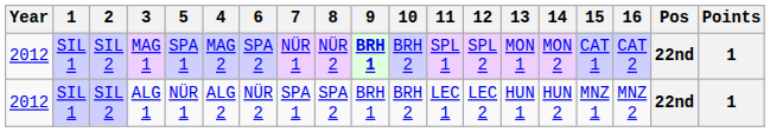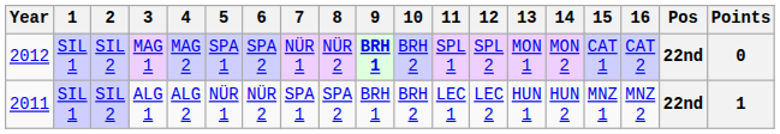 <table class="wikitable" style="text-align:center; font-size:90%">
 <tr>
 <th>Year</th>
 <th>1</th>
 <th>2</th>
 <th>3</th>
+<th>4</th>
 <th>5</th>
-<th>4</th>
 <th>6</th>
 <th>7</th>
 <th>8</th>
 <th>9</th>
 <th>10</th>
 <th>11</th>
 <th>12</th>
 <th>13</th>
 <th>14</th>
 <th>15</th>
 <th>16</th>
 <th>Pos</th>
 <th>Points</th>
 </tr>
 <tr>
 <td><a href='#'>2012</a></td>
 <td style="background:#CFCFFF;"><a href='#'>SIL<br>1</a><br></td>
 <td style="background:#CFCFFF;"><a href='#'>SIL<br>2</a><br></td>
 <td style="background:#EFCFFF;"><a href='#'>MAG<br>1</a><br></td>
+<td style="background:#CFCFFF;"><a href='#'>MAG<br>2</a><br></td>
 <td style="background:#CFCFFF;"><a href='#'>SPA<br>1</a><br></td>
-<td style="background:#CFCFFF;"><a href='#'>MAG<br>2</a><br></td>
 <td style="background:#CFCFFF;"><a href='#'>SPA<br>2</a><br></td>
 <td style="background:#EFCFFF;"><a href='#'>NÜR<br>1</a><br></td>
 <td style="background:#EFCFFF;"><a href='#'>NÜR<br>2</a><br></td>
 <td style="background:#DFFFDF;"><strong><a href='#'>BRH<br>1</a><br></strong></td>
 <td style="background:#CFCFFF;"><a href='#'>BRH<br>2</a><br></td>
 <td style="background:#EFCFFF;"><a href='#'>SPL<br>1</a><br></td>
 <td style="background:#EFCFFF;"><a href='#'>SPL<br>2</a><br></td>
 <td style="background:#EFCFFF;"><a href='#'>MON<br>1</a><br></td>
 <td style="background:#EFCFFF;"><a href='#'>MON<br>2</a><br></td>
 <td style="background:#CFCFFF;"><a href='#'>CAT<br>1</a><br></td>
 <td style="background:#CFCFFF;"><a href='#'>CAT<br>2</a><br></td>
 <th>22nd</th>
-<th>1</th>
+<th>0</th>
 </tr>
 <tr>
-<td><a href='#'>2012</a></td>
+<td><a href='#'>2011</a></td>
 <td style="background:#CFCFFF;"><a href='#'>SIL<br>1</a><br></td>
 <td style="background:#CFCFFF;"><a href='#'>SIL<br>2</a><br></td>
 <td><a href='#'>ALG<br>1</a></td>
+<td><a href='#'>ALG<br>2</a></td>
 <td><a href='#'>NÜR<br>1</a></td>
-<td><a href='#'>ALG<br>2</a></td>
 <td><a href='#'>NÜR<br>2</a></td>
 <td><a href='#'>SPA<br>1</a></td>
 <td><a href='#'>SPA<br>2</a></td>
 <td><a href='#'>BRH<br>1</a></td>
 <td><a href='#'>BRH<br>2</a></td>
 <td><a href='#'>LEC<br>1</a></td>
 <td><a href='#'>LEC<br>2</a></td>
 <td><a href='#'>HUN<br>1</a></td>
 <td><a href='#'>HUN<br>2</a></td>
 <td><a href='#'>MNZ<br>1</a></td>
 <td><a href='#'>MNZ<br>2</a></td>
 <th>22nd</th>
 <th>1</th>
 </tr>
 </table>
